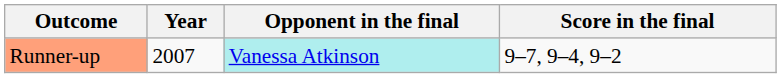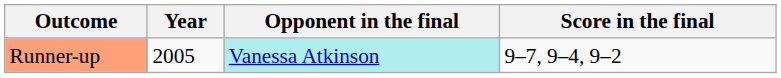 <table class="sortable wikitable">
 <tr>
 <th width="100">Outcome</th>
 <th width="50">Year</th>
 <th width="200">Opponent in the final</th>
 <th width="200">Score in the final</th>
 </tr>
 <tr>
 <td bgcolor="ffa07a">Runner-up</td>
-<td>2007</td>
+<td>2005</td>
 <td style="background: paleturquoise;"> <a href='#'>Vanessa Atkinson</a></td>
 <td>9–7, 9–4, 9–2</td>
 </tr>
 </table>
